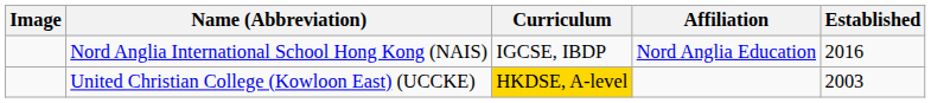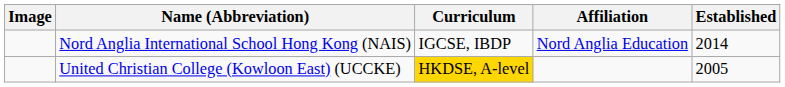 <table class="wikitable sortable">
 <tr>
 <th>Image</th>
 <th>Name (Abbreviation)</th>
 <th>Curriculum</th>
 <th>Affiliation</th>
 <th>Established</th>
 </tr>
 <tr>
 <td></td>
 <td><a href='#'>Nord Anglia International School Hong Kong</a> (NAIS)</td>
 <td>IGCSE, IBDP</td>
 <td><a href='#'>Nord Anglia Education</a></td>
-<td>2016</td>
+<td>2014</td>
 </tr>
 <tr>
 <td></td>
 <td><a href='#'>United Christian College (Kowloon East)</a> (UCCKE)</td>
 <td style="background: gold;">HKDSE, A-level</td>
 <td></td>
-<td>2003</td>
+<td>2005</td>
 </tr>
 </table>
